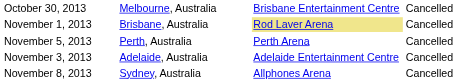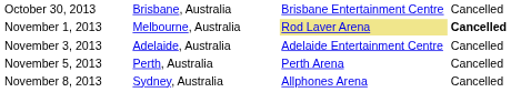 <table cellpadding="2" style="border:0 solid darkgrey; font-size:90%;">
 <tr>
 <th style="width:150px;"></th>
 <th style="width:175px;"></th>
 <th style="width:200px;"></th>
 <th style="width:450px;"></th>
 </tr>
 <tr>
 <td>October 30, 2013</td>
-<td><a href='#'>Melbourne</a>, Australia</td>
+<td><a href='#'>Brisbane</a>, Australia</td>
 <td><a href='#'>Brisbane Entertainment Centre</a></td>
 <td>Cancelled</td>
 </tr>
 <tr>
 <td>November 1, 2013</td>
-<td><a href='#'>Brisbane</a>, Australia</td>
+<td><a href='#'>Melbourne</a>, Australia</td>
 <td style="background: khaki;"><a href='#'>Rod Laver Arena</a></td>
+<td><strong>Cancelled</strong></td>
+</tr>
+<tr>
+<td>November 3, 2013</td>
+<td><a href='#'>Adelaide</a>, Australia</td>
+<td><a href='#'>Adelaide Entertainment Centre</a></td>
 <td>Cancelled</td>
 </tr>
 <tr>
 <td>November 5, 2013</td>
 <td><a href='#'>Perth</a>, Australia</td>
 <td><a href='#'>Perth Arena</a></td>
-<td>Cancelled</td>
-</tr>
-<tr>
-<td>November 3, 2013</td>
-<td><a href='#'>Adelaide</a>, Australia</td>
-<td><a href='#'>Adelaide Entertainment Centre</a></td>
 <td>Cancelled</td>
 </tr>
 <tr>
 <td>November 8, 2013</td>
 <td><a href='#'>Sydney</a>, Australia</td>
 <td><a href='#'>Allphones Arena</a></td>
 <td>Cancelled</td>
 </tr>
 <tr>
 </tr>
 </table>
